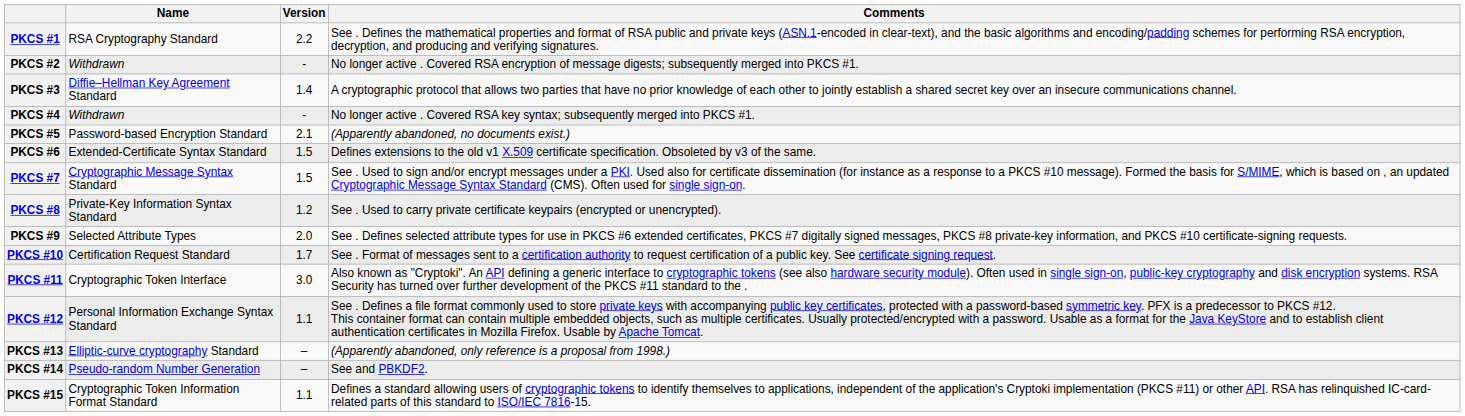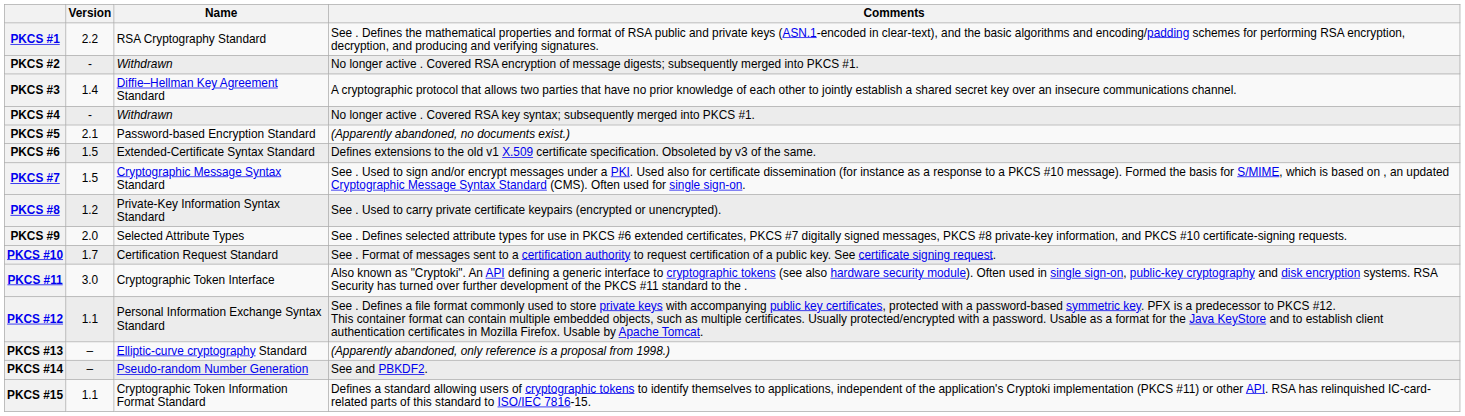 <table class="wikitable">
 <tr>
 <th></th>
+<th>Version</th>
 <th>Name</th>
-<th>Version</th>
 <th>Comments</th>
 </tr>
 <tr>
 <th><a href='#'>PKCS #1</a></th>
+<td align="center">2.2</td>
 <td>RSA Cryptography Standard</td>
-<td align="center">2.2</td>
 <td>See . Defines the mathematical properties and format of RSA public and private keys (<a href='#'>ASN.1</a>-encoded in clear-text), and the basic algorithms and encoding/<a href='#'>padding</a> schemes for performing RSA encryption, decryption, and producing and verifying signatures.</td>
 </tr>
 <tr style="background-color: #ececec">
 <th>PKCS #2</th>
+<td align="center">-</td>
 <td><em>Withdrawn</em></td>
-<td align="center">-</td>
 <td>No longer active . Covered RSA encryption of message digests; subsequently merged into PKCS #1.</td>
 </tr>
 <tr>
 <th>PKCS #3</th>
+<td align="center">1.4</td>
 <td><a href='#'>Diffie–Hellman Key Agreement</a> Standard</td>
-<td align="center">1.4</td>
 <td>A cryptographic protocol that allows two parties that have no prior knowledge of each other to jointly establish a shared secret key over an insecure communications channel.</td>
 </tr>
 <tr style="background-color: #ececec">
 <th>PKCS #4</th>
+<td align="center">-</td>
 <td><em>Withdrawn</em></td>
-<td align="center">-</td>
 <td>No longer active . Covered RSA key syntax; subsequently merged into PKCS #1.</td>
 </tr>
 <tr>
 <th>PKCS #5</th>
+<td align="center">2.1</td>
 <td>Password-based Encryption Standard</td>
-<td align="center">2.1</td>
 <td><em>(Apparently abandoned, no documents exist.)</em></td>
 </tr>
 <tr style="background-color: #ececec">
 <th>PKCS #6</th>
+<td align="center">1.5</td>
 <td>Extended-Certificate Syntax Standard</td>
-<td align="center">1.5</td>
 <td>Defines extensions to the old v1 <a href='#'>X.509</a> certificate specification. Obsoleted by v3 of the same.</td>
 </tr>
 <tr>
 <th><a href='#'>PKCS #7</a></th>
+<td align="center">1.5</td>
 <td><a href='#'>Cryptographic Message Syntax</a> Standard</td>
-<td align="center">1.5</td>
 <td>See . Used to sign and/or encrypt messages under a <a href='#'>PKI</a>. Used also for certificate dissemination (for instance as a response to a PKCS #10 message).  Formed the basis for <a href='#'>S/MIME</a>, which is  based on , an updated <a href='#'>Cryptographic Message Syntax Standard</a> (CMS). Often used for <a href='#'>single sign-on</a>.</td>
 </tr>
 <tr style="background-color: #ececec">
 <th><a href='#'>PKCS #8</a></th>
+<td align="center">1.2</td>
 <td>Private-Key Information Syntax Standard</td>
-<td align="center">1.2</td>
 <td>See . Used to carry private certificate keypairs (encrypted or unencrypted).</td>
 </tr>
 <tr>
 <th>PKCS #9</th>
+<td align="center">2.0</td>
 <td>Selected Attribute Types</td>
-<td align="center">2.0</td>
 <td>See . Defines selected attribute types for use in PKCS #6 extended certificates, PKCS #7 digitally signed messages, PKCS #8 private-key information, and PKCS #10 certificate-signing requests.</td>
 </tr>
 <tr style="background-color: #ececec">
 <th><a href='#'>PKCS #10</a></th>
+<td align="center">1.7</td>
 <td>Certification Request Standard</td>
-<td align="center">1.7</td>
 <td>See . Format of messages sent to a <a href='#'>certification authority</a> to request certification of a public key.  See <a href='#'>certificate signing request</a>.</td>
 </tr>
 <tr>
 <th><a href='#'>PKCS #11</a></th>
+<td align="center">3.0</td>
 <td>Cryptographic Token Interface</td>
-<td align="center">3.0</td>
 <td>Also known as "Cryptoki". An <a href='#'>API</a> defining a generic interface to <a href='#'>cryptographic tokens</a> (see also <a href='#'>hardware security module</a>). Often used in <a href='#'>single sign-on</a>, <a href='#'>public-key cryptography</a> and <a href='#'>disk encryption</a> systems.  RSA Security has turned over further development of the PKCS #11 standard to the .</td>
 </tr>
 <tr style="background-color: #ececec">
 <th><a href='#'>PKCS #12</a></th>
+<td align="center">1.1</td>
 <td>Personal Information Exchange Syntax Standard</td>
-<td align="center">1.1</td>
 <td>See . Defines a file format commonly used to store <a href='#'>private keys</a> with accompanying <a href='#'>public key certificates</a>, protected with a password-based <a href='#'>symmetric key</a>. PFX is a predecessor to PKCS #12.<br>This container format can contain multiple embedded objects, such as multiple certificates.  Usually protected/encrypted with a password.  Usable as a format for the <a href='#'>Java KeyStore</a> and to establish client authentication certificates in Mozilla Firefox. Usable by <a href='#'>Apache Tomcat</a>.</td>
 </tr>
 <tr>
 <th>PKCS #13</th>
+<td align="center">–</td>
 <td><a href='#'>Elliptic-curve cryptography</a> Standard</td>
-<td align="center">–</td>
 <td><em>(Apparently abandoned, only reference is a proposal from 1998.)</em></td>
 </tr>
 <tr style="background-color: #ececec">
 <th>PKCS #14</th>
+<td align="center">–</td>
 <td><a href='#'>Pseudo-random Number Generation</a></td>
-<td align="center">–</td>
 <td>See  and <a href='#'>PBKDF2</a>.</td>
 </tr>
 <tr>
 <th>PKCS #15</th>
+<td align="center">1.1</td>
 <td>Cryptographic Token Information Format Standard</td>
-<td align="center">1.1</td>
 <td>Defines a standard allowing users of <a href='#'>cryptographic tokens</a> to identify themselves to applications, independent of the application's Cryptoki implementation (PKCS #11) or other <a href='#'>API</a>.  RSA has relinquished IC-card-related parts of this standard to <a href='#'>ISO/IEC 7816</a>-15.</td>
 </tr>
 </table>
